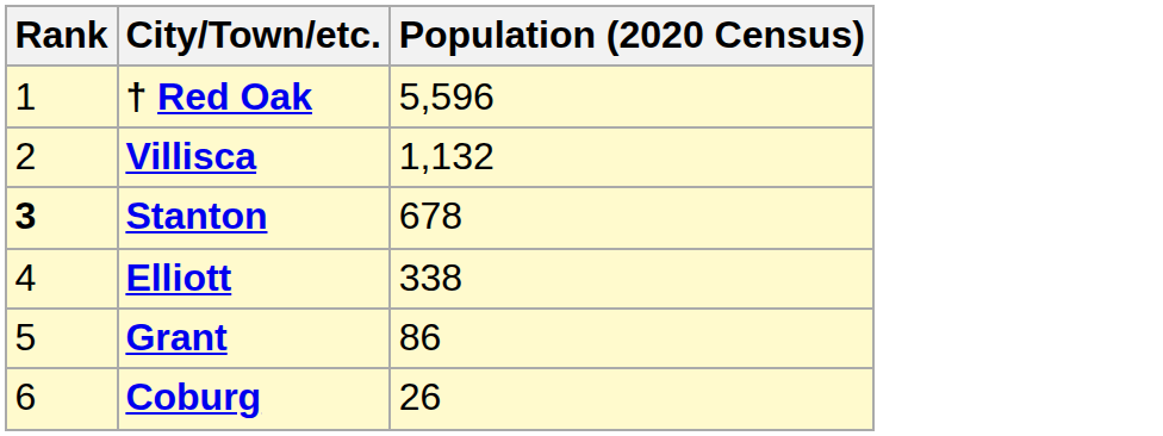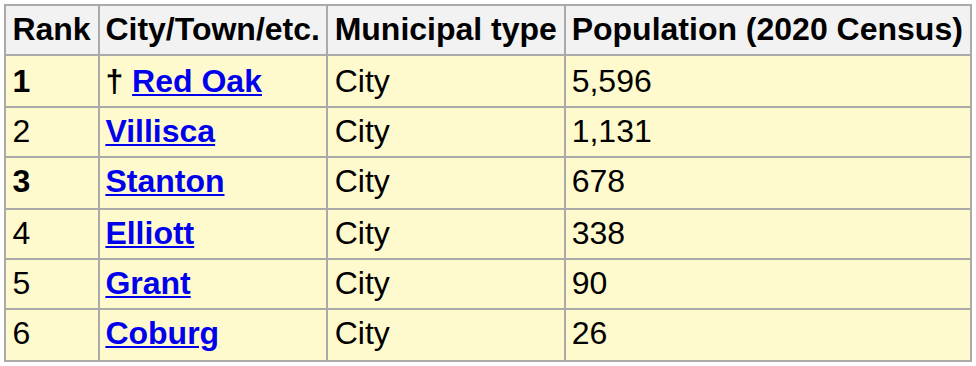 <table class="wikitable sortable">
 <tr>
 <th>Rank</th>
 <th>City/Town/etc.</th>
+<th>Municipal type</th>
 <th>Population (2020 Census)</th>
 </tr>
 <tr style="background-color:#FFFACD;">
-<td>1</td>
+<td><strong>1</strong></td>
 <td><strong>†</strong> <strong><a href='#'>Red Oak</a></strong></td>
+<td>City</td>
 <td>5,596</td>
 </tr>
 <tr style="background-color:#FFFACD;">
 <td>2</td>
 <td><strong><a href='#'>Villisca</a></strong></td>
-<td>1,132</td>
+<td>City</td>
+<td>1,131</td>
 </tr>
 <tr style="background-color:#FFFACD;">
 <td><strong>3</strong></td>
 <td><strong><a href='#'>Stanton</a></strong></td>
+<td>City</td>
 <td>678</td>
 </tr>
 <tr style="background-color:#FFFACD;">
 <td>4</td>
 <td><strong><a href='#'>Elliott</a></strong></td>
+<td>City</td>
 <td>338</td>
 </tr>
 <tr style="background-color:#FFFACD;">
 <td>5</td>
 <td><strong><a href='#'>Grant</a></strong></td>
-<td>86</td>
+<td>City</td>
+<td>90</td>
 </tr>
 <tr style="background-color:#FFFACD;">
 <td>6</td>
 <td><strong><a href='#'>Coburg</a></strong></td>
+<td>City</td>
 <td>26</td>
 </tr>
 </table>
